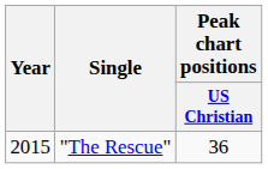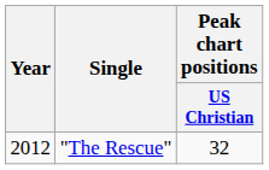 <table class="wikitable" style="text-align:center;">
 <tr>
 <th rowspan=2>Year</th>
 <th rowspan=2>Single</th>
 <th colspan=6>Peak chart positions</th>
 </tr>
 <tr style="font-size:smaller;">
 <th width=40><a href='#'>US Christian</a></th>
 </tr>
 <tr>
-<td>2015</td>
+<td>2012</td>
 <td align="left">"<a href='#'>The Rescue</a>"</td>
-<td>36</td>
+<td>32</td>
 </tr>
 </table>
